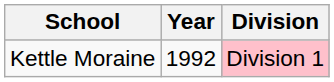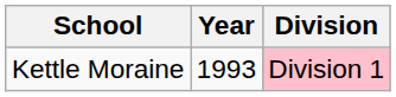 <table class="wikitable">
 <tr>
 <th>School</th>
 <th>Year</th>
 <th>Division</th>
 </tr>
 <tr>
 <td>Kettle Moraine</td>
-<td>1992</td>
+<td>1993</td>
 <td style="background: pink;">Division 1</td>
 </tr>
 </table>
